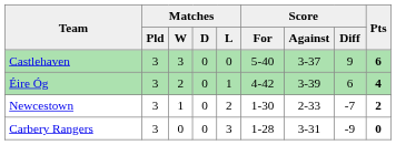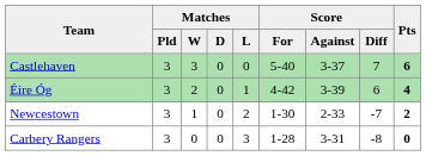 <table style=border-collapse:collapse border=1 cellspacing=0 cellpadding=5>
 <tr align=center bgcolor=#efefef>
 <th rowspan=2 width=165>Team</th>
 <th colspan=4>Matches</th>
 <th colspan=3>Score</th>
 <th rowspan=2width=20>Pts</th>
 </tr>
 <tr align=center bgcolor=#efefef>
 <th width=20>Pld</th>
 <th width=20>W</th>
 <th width=20>D</th>
 <th width=20>L</th>
 <th width=45>For</th>
 <th width=45>Against</th>
 <th width=30>Diff</th>
 </tr>
 <tr align=center style="background:#ACE1AF;">
 <td style="text-align:left;"><a href='#'>Castlehaven</a></td>
 <td>3</td>
 <td>3</td>
 <td>0</td>
 <td>0</td>
 <td>5-40</td>
 <td>3-37</td>
-<td>9</td>
+<td>7</td>
 <td><strong>6</strong></td>
 </tr>
 <tr align=center style="background:#ACE1AF;">
 <td style="text-align:left;"><a href='#'>Éire Óg</a></td>
 <td>3</td>
 <td>2</td>
 <td>0</td>
 <td>1</td>
 <td>4-42</td>
 <td>3-39</td>
 <td>6</td>
 <td><strong>4</strong></td>
 </tr>
 <tr align=center>
 <td style="text-align:left;"><a href='#'>Newcestown</a></td>
 <td>3</td>
 <td>1</td>
 <td>0</td>
 <td>2</td>
 <td>1-30</td>
 <td>2-33</td>
 <td>-7</td>
 <td><strong>2</strong></td>
 </tr>
 <tr align=center>
 <td style="text-align:left;"><a href='#'>Carbery Rangers</a></td>
 <td>3</td>
 <td>0</td>
 <td>0</td>
 <td>3</td>
 <td>1-28</td>
 <td>3-31</td>
-<td>-9</td>
+<td>-8</td>
 <td><strong>0</strong></td>
 </tr>
 </table>
